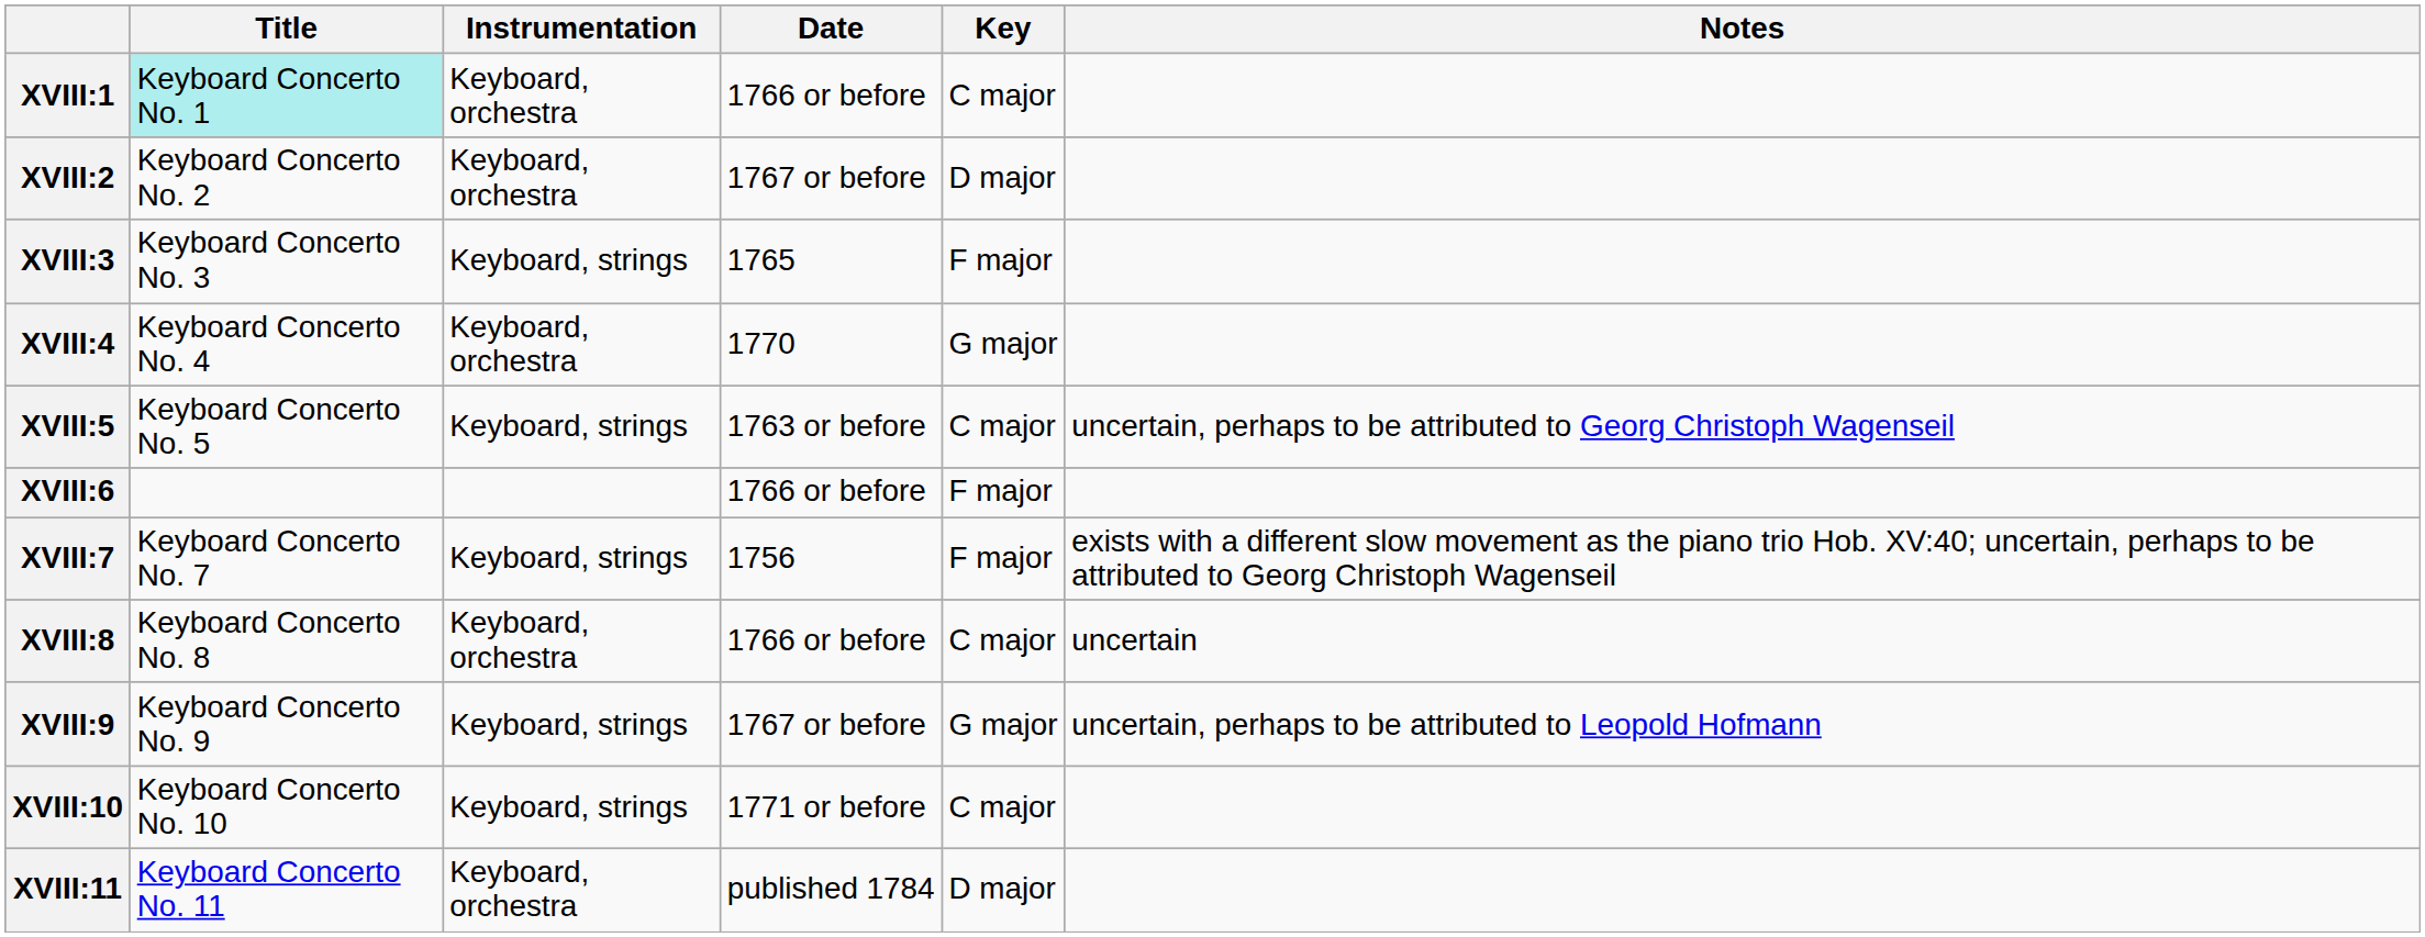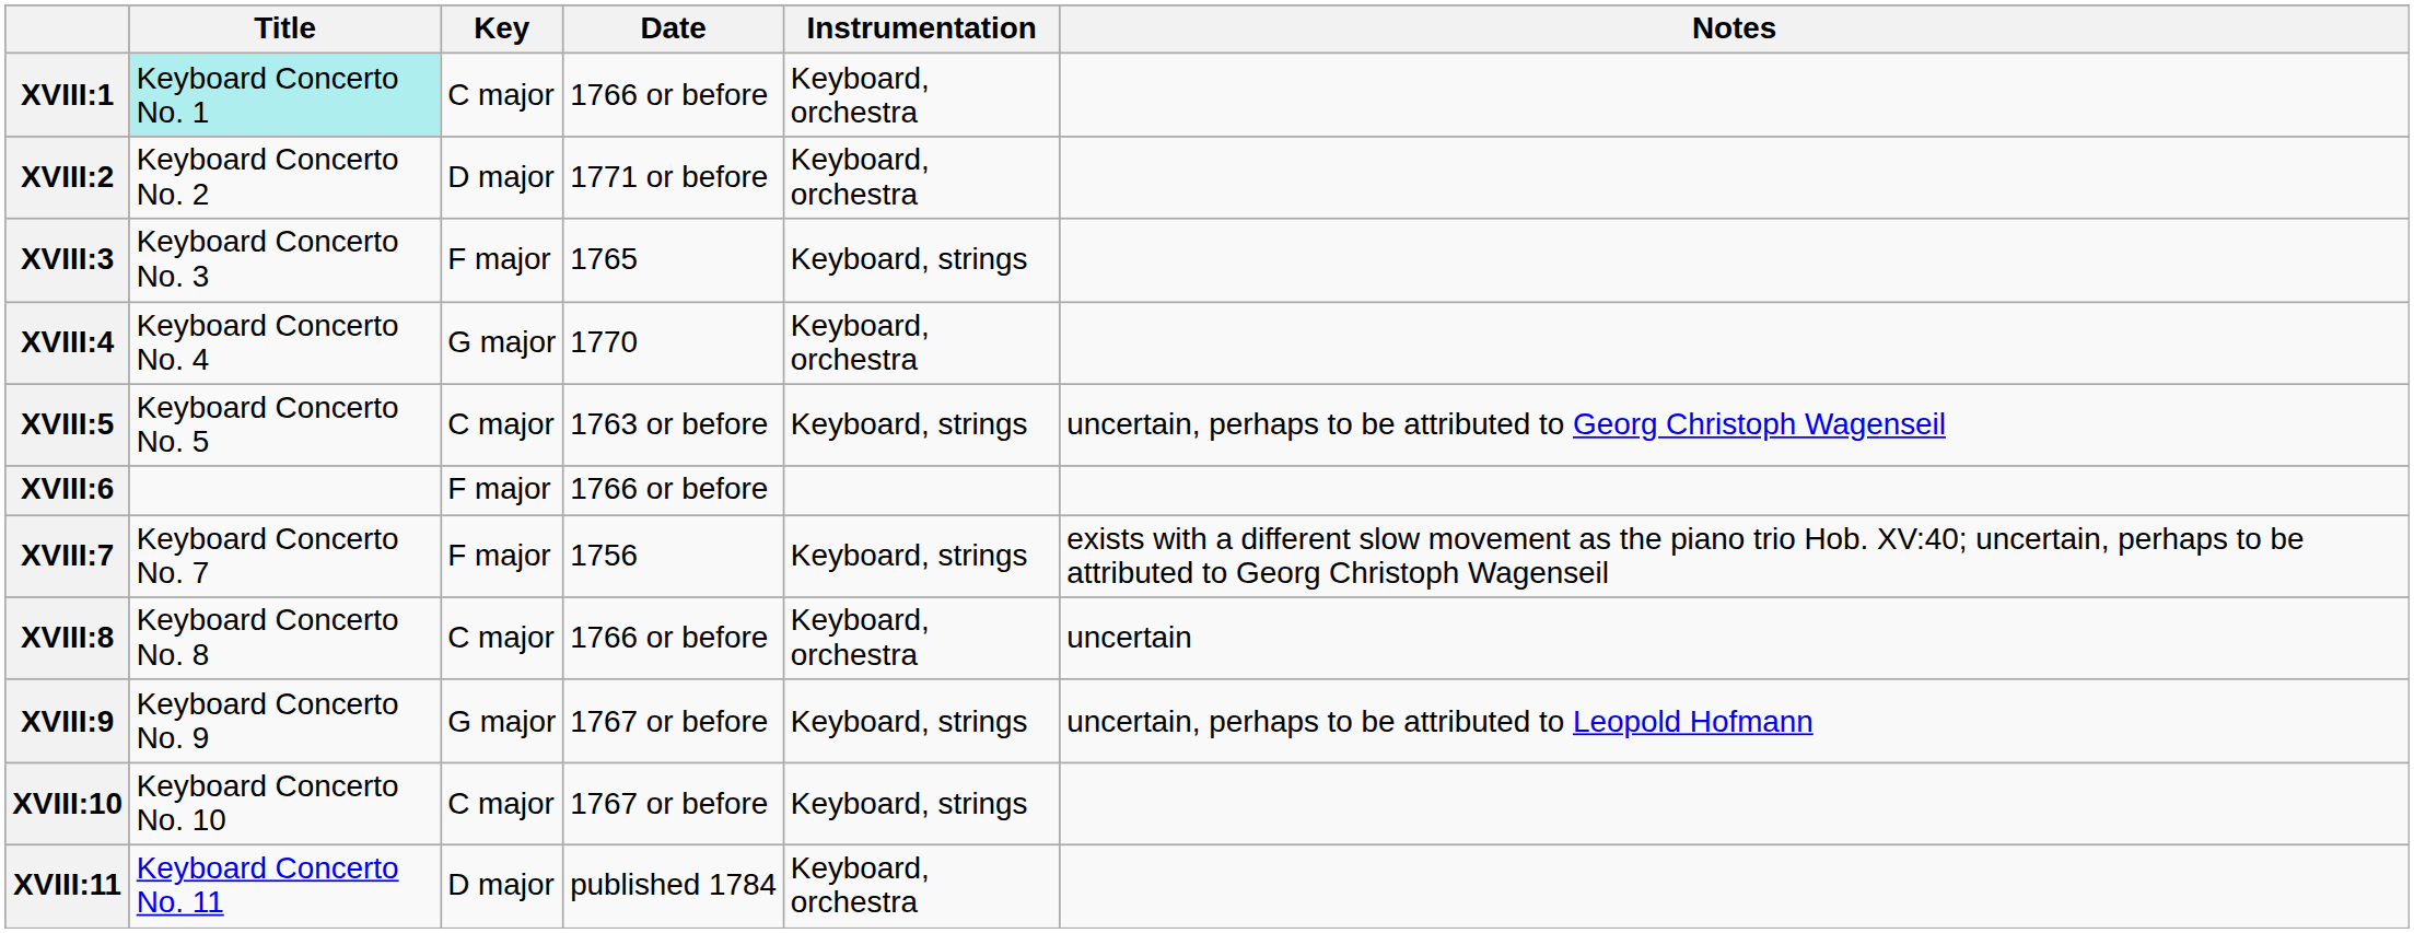 <table class="wikitable sortable" style="text-align: left" width=100%>
 <tr>
 <th scope="col"><a href='#'></a></th>
 <th scope="col">Title</th>
+<th scope="col">Key</th>
+<th scope="col">Date</th>
 <th scope="col">Instrumentation</th>
-<th scope="col">Date</th>
-<th scope="col">Key</th>
 <th scope="col">Notes</th>
 </tr>
 <tr>
 <th scope="row">XVIII:1</th>
 <td style="background: paleturquoise;">Keyboard Concerto No. 1</td>
+<td>C major</td>
+<td>1766 or before</td>
 <td>Keyboard, orchestra</td>
-<td>1766 or before</td>
-<td>C major</td>
 <td></td>
 </tr>
 <tr>
 <th scope="row">XVIII:2</th>
 <td>Keyboard Concerto No. 2</td>
+<td>D major</td>
+<td>1771 or before</td>
 <td>Keyboard, orchestra</td>
-<td>1767 or before</td>
-<td>D major</td>
 <td></td>
 </tr>
 <tr>
 <th scope="row">XVIII:3</th>
 <td>Keyboard Concerto No. 3</td>
+<td>F major</td>
+<td> 1765</td>
 <td>Keyboard, strings</td>
-<td> 1765</td>
-<td>F major</td>
 <td></td>
 </tr>
 <tr>
 <th scope="row">XVIII:4</th>
 <td>Keyboard Concerto No. 4</td>
+<td>G major</td>
+<td>1770</td>
 <td>Keyboard, orchestra</td>
-<td>1770</td>
-<td>G major</td>
 <td></td>
 </tr>
 <tr>
 <th scope="row">XVIII:5</th>
 <td>Keyboard Concerto No. 5</td>
+<td>C major</td>
+<td>1763 or before</td>
 <td>Keyboard, strings</td>
-<td>1763 or before</td>
-<td>C major</td>
 <td>uncertain, perhaps to be attributed to <a href='#'>Georg Christoph Wagenseil</a></td>
 </tr>
 <tr>
 <th scope="row">XVIII:6</th>
 <td></td>
+<td>F major</td>
+<td>1766 or before</td>
 <td></td>
-<td>1766 or before</td>
-<td>F major</td>
 <td></td>
 </tr>
 <tr>
 <th scope="row">XVIII:7</th>
 <td>Keyboard Concerto No. 7</td>
+<td>F major</td>
+<td>1756</td>
 <td>Keyboard, strings</td>
-<td>1756</td>
-<td>F major</td>
 <td>exists with a different slow movement as the piano trio Hob. XV:40; uncertain, perhaps to be attributed to Georg Christoph Wagenseil</td>
 </tr>
 <tr>
 <th scope="row">XVIII:8</th>
 <td>Keyboard Concerto No. 8</td>
+<td>C major</td>
+<td>1766 or before</td>
 <td>Keyboard, orchestra</td>
-<td>1766 or before</td>
-<td>C major</td>
 <td>uncertain</td>
 </tr>
 <tr>
 <th scope="row">XVIII:9</th>
 <td>Keyboard Concerto No. 9</td>
+<td>G major</td>
+<td>1767 or before</td>
 <td>Keyboard, strings</td>
-<td>1767 or before</td>
-<td>G major</td>
 <td>uncertain, perhaps to be attributed to <a href='#'>Leopold Hofmann</a></td>
 </tr>
 <tr>
 <th scope="row">XVIII:10</th>
 <td>Keyboard Concerto No. 10</td>
+<td>C major</td>
+<td>1767 or before</td>
 <td>Keyboard, strings</td>
-<td>1771 or before</td>
-<td>C major</td>
 <td></td>
 </tr>
 <tr>
 <th scope="row">XVIII:11</th>
 <td><a href='#'>Keyboard Concerto No. 11</a></td>
+<td>D major</td>
+<td>published 1784</td>
 <td>Keyboard, orchestra</td>
-<td>published 1784</td>
-<td>D major</td>
 <td></td>
 </tr>
 </table>
